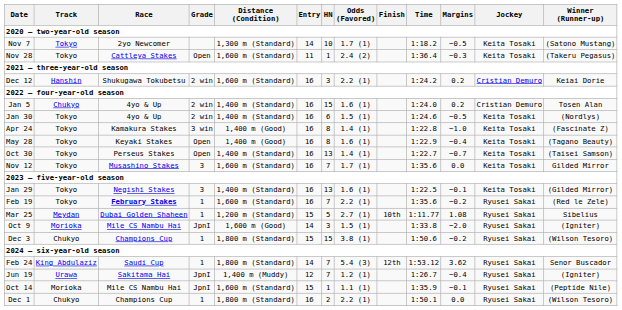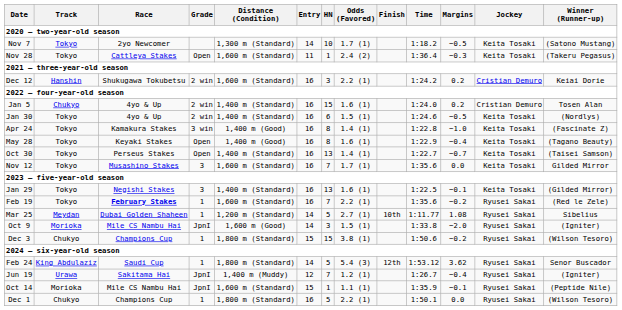 <table class="wikitable" style="border-collapse: collapse; font-size: 90%; text-align: center; white-space: nowrap">
 <tr>
 <th>Date</th>
 <th>Track</th>
 <th>Race</th>
 <th>Grade</th>
 <th>Distance<br>(Condition)</th>
 <th>Entry</th>
 <th>HN</th>
 <th>Odds<br>(Favored)</th>
 <th>Finish</th>
 <th>Time</th>
 <th>Margins</th>
 <th>Jockey</th>
 <th>Winner<br>(Runner-up)</th>
 </tr>
 <tr style="background-color:white">
 <td colspan="13" align="left"><strong>2020 – two-year-old season</strong></td>
 </tr>
 <tr>
 <td>Nov 7</td>
 <td><a href='#'>Tokyo</a></td>
 <td>2yo Newcomer</td>
 <td></td>
 <td>1,300 m (Standard)</td>
 <td>14</td>
 <td>10</td>
 <td>1.7 (1)</td>
 <td></td>
 <td>1:18.2</td>
 <td>−0.5</td>
 <td>Keita Tosaki</td>
 <td>(Satono Mustang)</td>
 </tr>
 <tr>
 <td>Nov 28</td>
 <td>Tokyo</td>
 <td><a href='#'>Cattleya Stakes</a></td>
 <td>Open</td>
 <td>1,600 m (Standard)</td>
 <td>11</td>
 <td>1</td>
 <td>2.4 (2)</td>
 <td></td>
 <td>1:36.4</td>
 <td>−0.3</td>
 <td>Keita Tosaki</td>
 <td>(Takeru Pegasus)</td>
 </tr>
 <tr style="background-color:white">
 <td colspan="13" align="left"><strong>2021 – three-year-old season</strong></td>
 </tr>
 <tr>
 <td>Dec 12</td>
 <td><a href='#'>Hanshin</a></td>
 <td>Shukugawa Tokubetsu</td>
 <td>2 win</td>
 <td>1,600 m (Standard)</td>
 <td>16</td>
 <td>3</td>
 <td>2.2 (1)</td>
 <td></td>
 <td>1:24.2</td>
 <td>0.2</td>
 <td><a href='#'>Cristian Demuro</a></td>
 <td>Keiai Dorie</td>
 </tr>
 <tr style="background-color:white">
 <td colspan="13" align="left"><strong>2022 – four-year-old season</strong></td>
 </tr>
 <tr>
 <td>Jan 5</td>
 <td><a href='#'>Chukyo</a></td>
 <td>4yo & Up</td>
 <td>2 win</td>
 <td>1,400 m (Standard)</td>
 <td>16</td>
 <td>15</td>
 <td>1.6 (1)</td>
 <td></td>
 <td>1:24.0</td>
 <td>0.2</td>
 <td>Cristian Demuro</td>
 <td>Tosen Alan</td>
 </tr>
 <tr>
 <td>Jan 30</td>
 <td>Tokyo</td>
 <td>4yo & Up</td>
 <td>2 win</td>
 <td>1,400 m (Standard)</td>
 <td>16</td>
 <td>6</td>
 <td>1.5 (1)</td>
 <td></td>
 <td>1:24.6</td>
 <td>−0.5</td>
 <td>Keita Tosaki</td>
 <td>(Nordlys)</td>
 </tr>
 <tr>
 <td>Apr 24</td>
 <td>Tokyo</td>
 <td>Kamakura Stakes</td>
 <td>3 win</td>
 <td>1,400 m (Good)</td>
 <td>16</td>
 <td>8</td>
 <td>1.4 (1)</td>
 <td></td>
 <td>1:22.8</td>
 <td>−1.0</td>
 <td>Keita Tosaki</td>
 <td>(Fascinate Z)</td>
 </tr>
 <tr>
 <td>May 28</td>
 <td>Tokyo</td>
 <td>Keyaki Stakes</td>
 <td>Open</td>
 <td>1,400 m (Good)</td>
 <td>16</td>
 <td>8</td>
 <td>1.6 (1)</td>
 <td></td>
 <td>1:22.9</td>
 <td>−0.4</td>
 <td>Keita Tosaki</td>
 <td>(Tagano Beauty)</td>
 </tr>
 <tr>
 <td>Oct 30</td>
 <td>Tokyo</td>
 <td>Perseus Stakes</td>
 <td>Open</td>
 <td>1,400 m (Standard)</td>
 <td>16</td>
 <td>13</td>
 <td>1.4 (1)</td>
 <td></td>
 <td>1:22.7</td>
 <td>−0.7</td>
 <td>Keita Tosaki</td>
 <td>(Taisei Samson)</td>
 </tr>
 <tr>
 <td>Nov 12</td>
 <td>Tokyo</td>
 <td><a href='#'>Musashino Stakes</a></td>
 <td>3</td>
 <td>1,600 m (Standard)</td>
 <td>16</td>
 <td>7</td>
 <td>1.7 (1)</td>
 <td></td>
 <td>1:35.6</td>
 <td>0.0</td>
 <td>Keita Tosaki</td>
 <td>Gilded Mirror</td>
 </tr>
 <tr style="background-color:white">
 <td colspan="13" align="left"><strong>2023 – five-year-old season</strong></td>
 </tr>
 <tr>
 <td>Jan 29</td>
 <td>Tokyo</td>
 <td><a href='#'>Negishi Stakes</a></td>
 <td>3</td>
 <td>1,400 m (Standard)</td>
 <td>16</td>
 <td>13</td>
 <td>1.6 (1)</td>
 <td></td>
 <td>1:22.5</td>
 <td>−0.1</td>
 <td>Keita Tosaki</td>
 <td>(Gilded Mirror)</td>
 </tr>
 <tr>
 <td>Feb 19</td>
 <td>Tokyo</td>
 <td><strong><a href='#'>February Stakes</a></strong></td>
 <td>1</td>
 <td>1,600 m (Standard)</td>
 <td>16</td>
 <td>7</td>
 <td>2.2 (1)</td>
 <td></td>
 <td>1:35.6</td>
 <td>−0.2</td>
 <td>Ryusei Sakai</td>
 <td>(Red le Zele)</td>
 </tr>
 <tr>
 <td>Mar 25</td>
 <td><a href='#'>Meydan</a></td>
 <td><a href='#'>Dubai Golden Shaheen</a></td>
 <td>1</td>
 <td>1,200 m (Standard)</td>
-<td>15</td>
+<td>14</td>
 <td>5</td>
 <td>2.7 (1)</td>
 <td>10th</td>
 <td>1:11.77</td>
 <td>1.08</td>
 <td>Ryusei Sakai</td>
 <td>Sibelius</td>
 </tr>
 <tr>
 <td>Oct 9</td>
 <td><a href='#'>Morioka</a></td>
 <td><a href='#'>Mile CS Nambu Hai</a></td>
 <td>JpnI</td>
 <td>1,600 m (Good)</td>
 <td>14</td>
 <td>3</td>
 <td>1.5 (1)</td>
 <td></td>
 <td>1:33.8</td>
 <td>−2.0</td>
 <td>Ryusei Sakai</td>
 <td>(Igniter)</td>
 </tr>
 <tr>
 <td>Dec 3</td>
 <td>Chukyo</td>
 <td><a href='#'>Champions Cup</a></td>
 <td>1</td>
 <td>1,800 m (Standard)</td>
 <td>15</td>
 <td>15</td>
 <td>3.8 (1)</td>
 <td></td>
 <td>1:50.6</td>
 <td>−0.2</td>
 <td>Ryusei Sakai</td>
 <td>(Wilson Tesoro)</td>
 </tr>
 <tr style="background-color:white">
 <td colspan="13" align="left"><strong>2024 – six-year-old season</strong></td>
 </tr>
 <tr>
 <td>Feb 24</td>
 <td><a href='#'>King Abdulaziz</a></td>
 <td><a href='#'>Saudi Cup</a></td>
 <td>1</td>
 <td>1,800 m (Standard)</td>
 <td>14</td>
-<td>7</td>
+<td>5</td>
 <td>5.4 (3)</td>
 <td>12th</td>
 <td>1:53.12</td>
 <td>3.62</td>
 <td>Ryusei Sakai</td>
 <td>Senor Buscador</td>
 </tr>
 <tr>
 <td>Jun 19</td>
 <td><a href='#'>Urawa</a></td>
 <td><a href='#'>Sakitama Hai</a></td>
 <td>JpnI</td>
 <td>1,400 m (Muddy)</td>
 <td>12</td>
 <td>7</td>
 <td>1.2 (1)</td>
 <td></td>
 <td>1:26.7</td>
 <td>−0.4</td>
 <td>Ryusei Sakai</td>
 <td>(Igniter)</td>
 </tr>
 <tr>
 <td>Oct 14</td>
 <td>Morioka</td>
 <td>Mile CS Nambu Hai</td>
 <td>JpnI</td>
 <td>1,600 m (Standard)</td>
 <td>15</td>
 <td>1</td>
 <td>1.1 (1)</td>
 <td></td>
 <td>1:35.9</td>
 <td>−0.1</td>
 <td>Ryusei Sakai</td>
 <td>(Peptide Nile)</td>
 </tr>
 <tr>
 <td>Dec 1</td>
 <td>Chukyo</td>
 <td>Champions Cup</td>
 <td>1</td>
 <td>1,800 m (Standard)</td>
 <td>16</td>
-<td>2</td>
+<td>5</td>
 <td>2.2 (1)</td>
 <td></td>
 <td>1:50.1</td>
 <td>0.0</td>
 <td>Ryusei Sakai</td>
 <td>(Wilson Tesoro)</td>
 </tr>
 </table>
